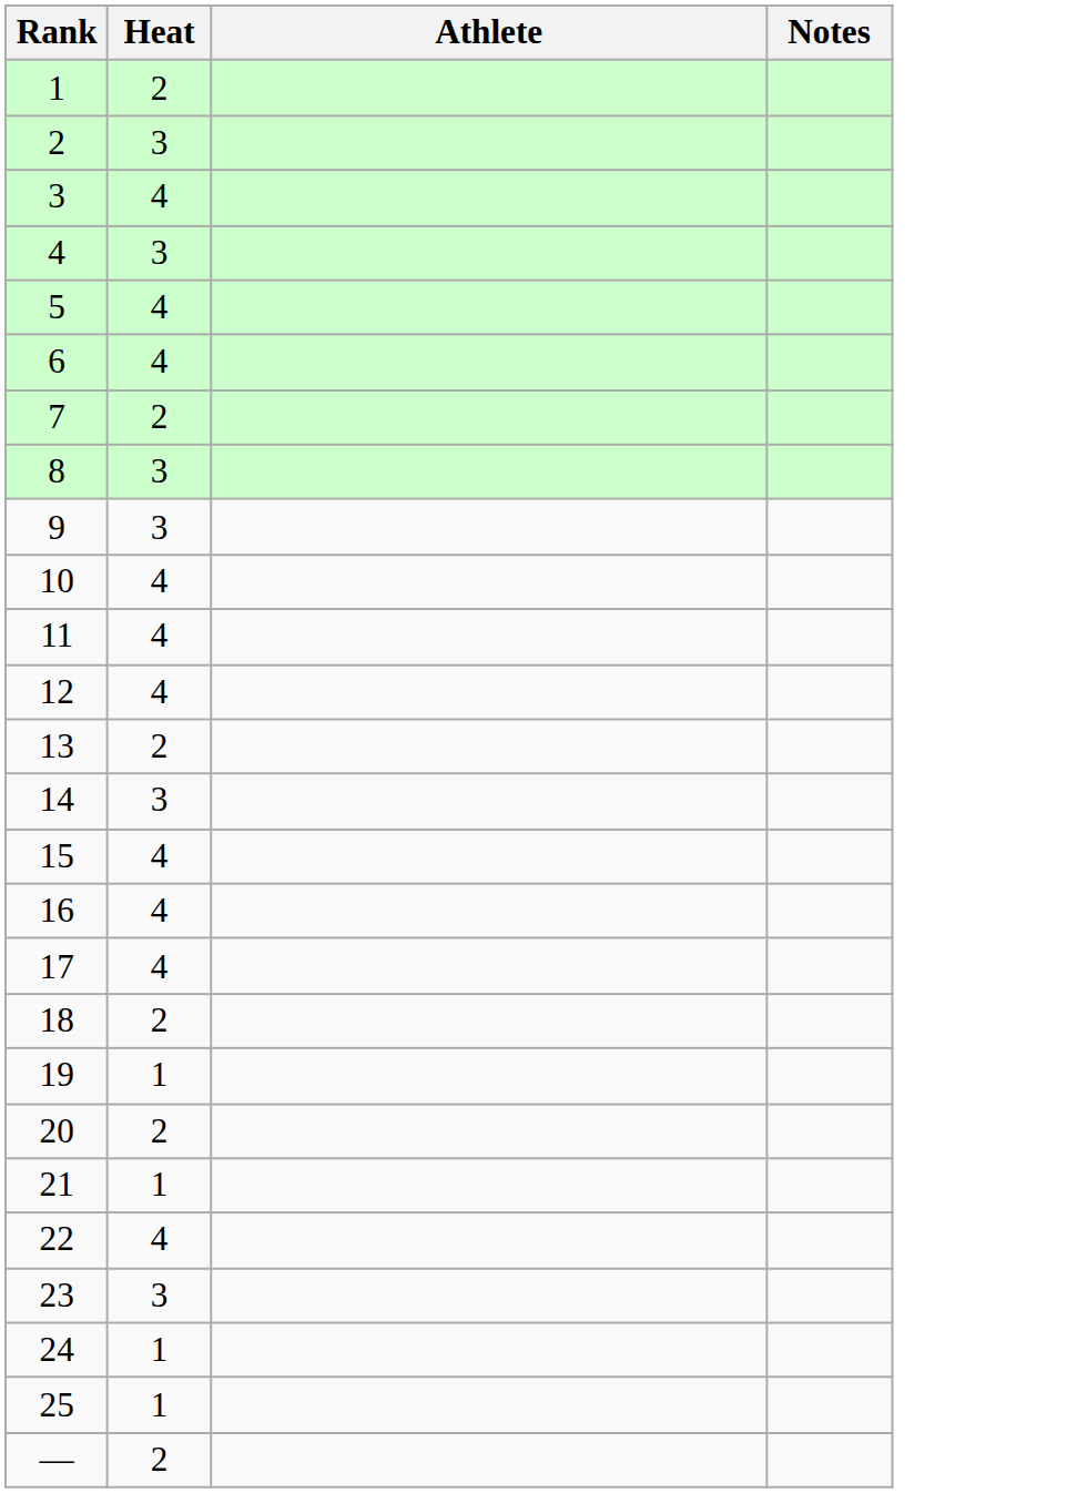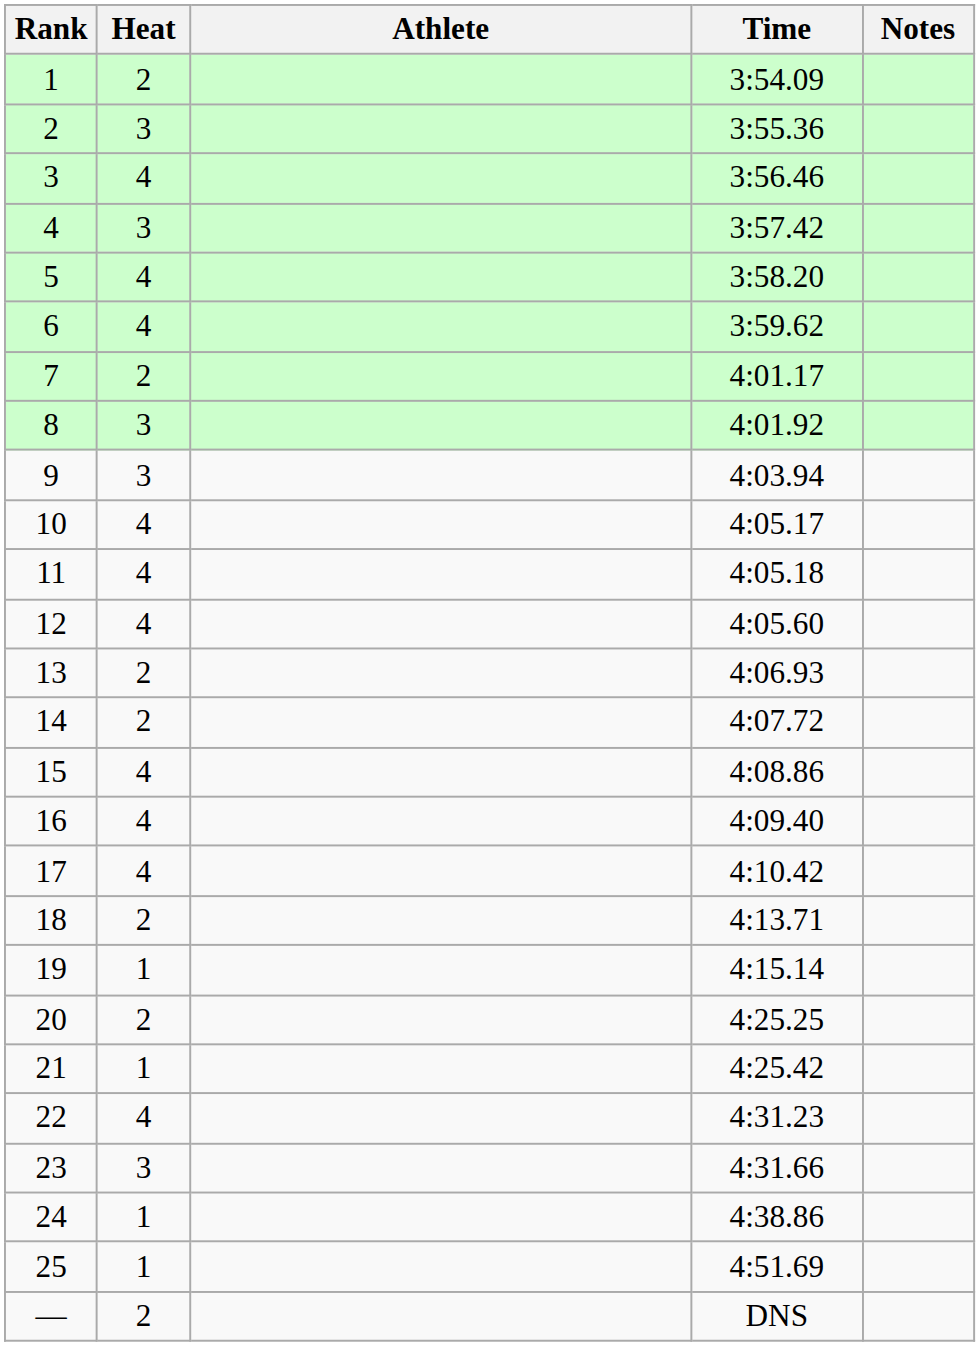 <table class="wikitable" style="text-align:center">
 <tr>
 <th width=40>Rank</th>
 <th width=40>Heat</th>
 <th width=250>Athlete</th>
+<th width=80>Time</th>
 <th width=50>Notes</th>
 </tr>
 <tr bgcolor="ccffcc">
 <td>1</td>
 <td>2</td>
 <td align=left></td>
+<td>3:54.09</td>
 <td></td>
 </tr>
 <tr bgcolor="ccffcc">
 <td>2</td>
 <td>3</td>
 <td align=left></td>
+<td>3:55.36</td>
 <td></td>
 </tr>
 <tr bgcolor="ccffcc">
 <td>3</td>
 <td>4</td>
 <td align=left></td>
+<td>3:56.46</td>
 <td></td>
 </tr>
 <tr bgcolor="ccffcc">
 <td>4</td>
 <td>3</td>
 <td align=left></td>
+<td>3:57.42</td>
 <td></td>
 </tr>
 <tr bgcolor="ccffcc">
 <td>5</td>
 <td>4</td>
 <td align=left></td>
+<td>3:58.20</td>
 <td></td>
 </tr>
 <tr bgcolor="ccffcc">
 <td>6</td>
 <td>4</td>
 <td align=left></td>
+<td>3:59.62</td>
 <td></td>
 </tr>
 <tr bgcolor="ccffcc">
 <td>7</td>
 <td>2</td>
 <td align=left></td>
+<td>4:01.17</td>
 <td></td>
 </tr>
 <tr bgcolor="ccffcc">
 <td>8</td>
 <td>3</td>
 <td align=left></td>
+<td>4:01.92</td>
 <td></td>
 </tr>
 <tr>
 <td>9</td>
 <td>3</td>
 <td align=left></td>
+<td>4:03.94</td>
 <td></td>
 </tr>
 <tr>
 <td>10</td>
 <td>4</td>
 <td align=left></td>
+<td>4:05.17</td>
 <td></td>
 </tr>
 <tr>
 <td>11</td>
 <td>4</td>
 <td align=left></td>
+<td>4:05.18</td>
 <td></td>
 </tr>
 <tr>
 <td>12</td>
 <td>4</td>
 <td align=left></td>
+<td>4:05.60</td>
 <td></td>
 </tr>
 <tr>
 <td>13</td>
 <td>2</td>
 <td align=left></td>
+<td>4:06.93</td>
 <td></td>
 </tr>
 <tr>
 <td>14</td>
-<td>3</td>
+<td>2</td>
 <td align=left></td>
+<td>4:07.72</td>
 <td></td>
 </tr>
 <tr>
 <td>15</td>
 <td>4</td>
 <td align=left></td>
+<td>4:08.86</td>
 <td></td>
 </tr>
 <tr>
 <td>16</td>
 <td>4</td>
 <td align=left></td>
+<td>4:09.40</td>
 <td></td>
 </tr>
 <tr>
 <td>17</td>
 <td>4</td>
 <td align=left></td>
+<td>4:10.42</td>
 <td></td>
 </tr>
 <tr>
 <td>18</td>
 <td>2</td>
 <td align=left></td>
+<td>4:13.71</td>
 <td></td>
 </tr>
 <tr>
 <td>19</td>
 <td>1</td>
 <td align=left></td>
+<td>4:15.14</td>
 <td></td>
 </tr>
 <tr>
 <td>20</td>
 <td>2</td>
 <td align=left></td>
+<td>4:25.25</td>
 <td></td>
 </tr>
 <tr>
 <td>21</td>
 <td>1</td>
 <td align=left></td>
+<td>4:25.42</td>
 <td></td>
 </tr>
 <tr>
 <td>22</td>
 <td>4</td>
 <td align=left></td>
+<td>4:31.23</td>
 <td></td>
 </tr>
 <tr>
 <td>23</td>
 <td>3</td>
 <td align=left></td>
+<td>4:31.66</td>
 <td></td>
 </tr>
 <tr>
 <td>24</td>
 <td>1</td>
 <td align=left></td>
+<td>4:38.86</td>
 <td></td>
 </tr>
 <tr>
 <td>25</td>
 <td>1</td>
 <td align=left></td>
+<td>4:51.69</td>
 <td></td>
 </tr>
 <tr>
 <td>—</td>
 <td>2</td>
 <td align=left></td>
+<td>DNS</td>
 <td></td>
 </tr>
 </table>
